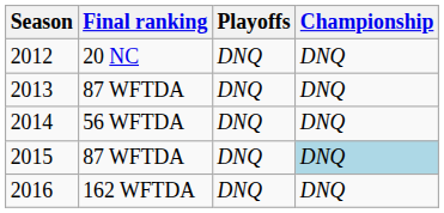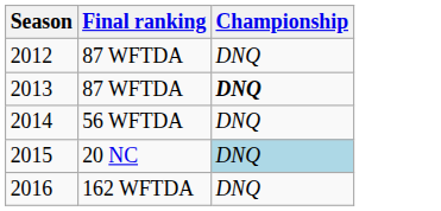 <table class="wikitable sortable">
 <tr>
 <th>Season</th>
 <th><a href='#'>Final ranking</a></th>
-<th>Playoffs</th>
 <th><a href='#'>Championship</a></th>
 </tr>
 <tr>
 <td>2012</td>
-<td>20 <a href='#'>NC</a></td>
-<td><em>DNQ</em></td>
+<td>87 WFTDA</td>
 <td><em>DNQ</em></td>
 </tr>
 <tr>
 <td>2013</td>
 <td>87 WFTDA</td>
-<td><em>DNQ</em></td>
-<td><em>DNQ</em></td>
+<td><strong><em>DNQ</em></strong></td>
 </tr>
 <tr>
 <td>2014</td>
 <td>56 WFTDA</td>
 <td><em>DNQ</em></td>
-<td><em>DNQ</em></td>
 </tr>
 <tr>
 <td>2015</td>
-<td>87 WFTDA</td>
-<td><em>DNQ</em></td>
+<td>20 <a href='#'>NC</a></td>
 <td style="background: lightblue;"><em>DNQ</em></td>
 </tr>
 <tr>
 <td>2016</td>
 <td>162 WFTDA</td>
 <td><em>DNQ</em></td>
-<td><em>DNQ</em></td>
 </tr>
 </table>
